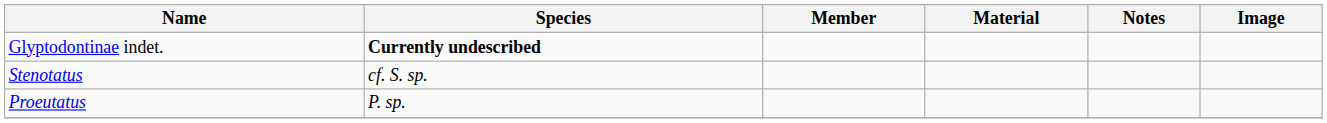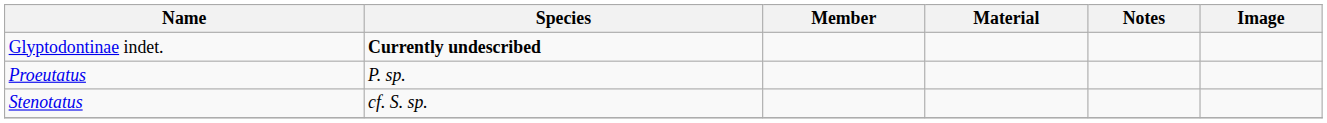 <table class="wikitable" align="center" width="75%">
 <tr>
 <th>Name</th>
 <th>Species</th>
 <th>Member</th>
 <th>Material</th>
 <th>Notes</th>
 <th>Image</th>
 </tr>
 <tr>
 <td><a href='#'>Glyptodontinae</a> indet.</td>
 <td><strong>Currently undescribed</strong></td>
 <td></td>
 <td></td>
 <td></td>
 <td></td>
 </tr>
 <tr>
+<td><em><a href='#'>Proeutatus</a></em></td>
+<td><em>P. sp.</em></td>
+<td></td>
+<td></td>
+<td></td>
+<td></td>
+</tr>
+<tr>
 <td><em><a href='#'>Stenotatus</a></em></td>
 <td><em>cf. S. sp.</em></td>
 <td></td>
 <td></td>
 <td></td>
 <td></td>
 </tr>
 <tr>
-<td><em><a href='#'>Proeutatus</a></em></td>
-<td><em>P. sp.</em></td>
-<td></td>
-<td></td>
-<td></td>
-<td></td>
-</tr>
-<tr>
 </tr>
 </table>
